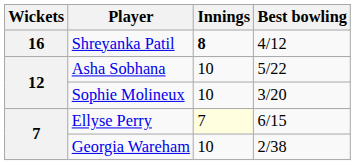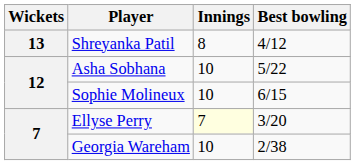 <table class="wikitable">
 <tr>
 <th>Wickets</th>
 <th>Player</th>
 <th>Innings</th>
 <th>Best bowling</th>
 </tr>
 <tr>
-<th>16</th>
+<th>13</th>
 <td><a href='#'>Shreyanka Patil</a></td>
-<td><strong>8</strong></td>
+<td>8</td>
 <td>4/12</td>
 </tr>
 <tr>
 <th rowspan=2>12</th>
 <td><a href='#'>Asha Sobhana</a></td>
 <td>10</td>
 <td>5/22</td>
 </tr>
 <tr>
 <td><a href='#'>Sophie Molineux</a></td>
 <td>10</td>
-<td>3/20</td>
+<td>6/15</td>
 </tr>
 <tr>
 <th rowspan=2>7</th>
 <td><a href='#'>Ellyse Perry</a></td>
 <td style="background: lightyellow;">7</td>
-<td>6/15</td>
+<td>3/20</td>
 </tr>
 <tr>
 <td><a href='#'>Georgia Wareham</a></td>
 <td>10</td>
 <td>2/38</td>
 </tr>
 </table>
